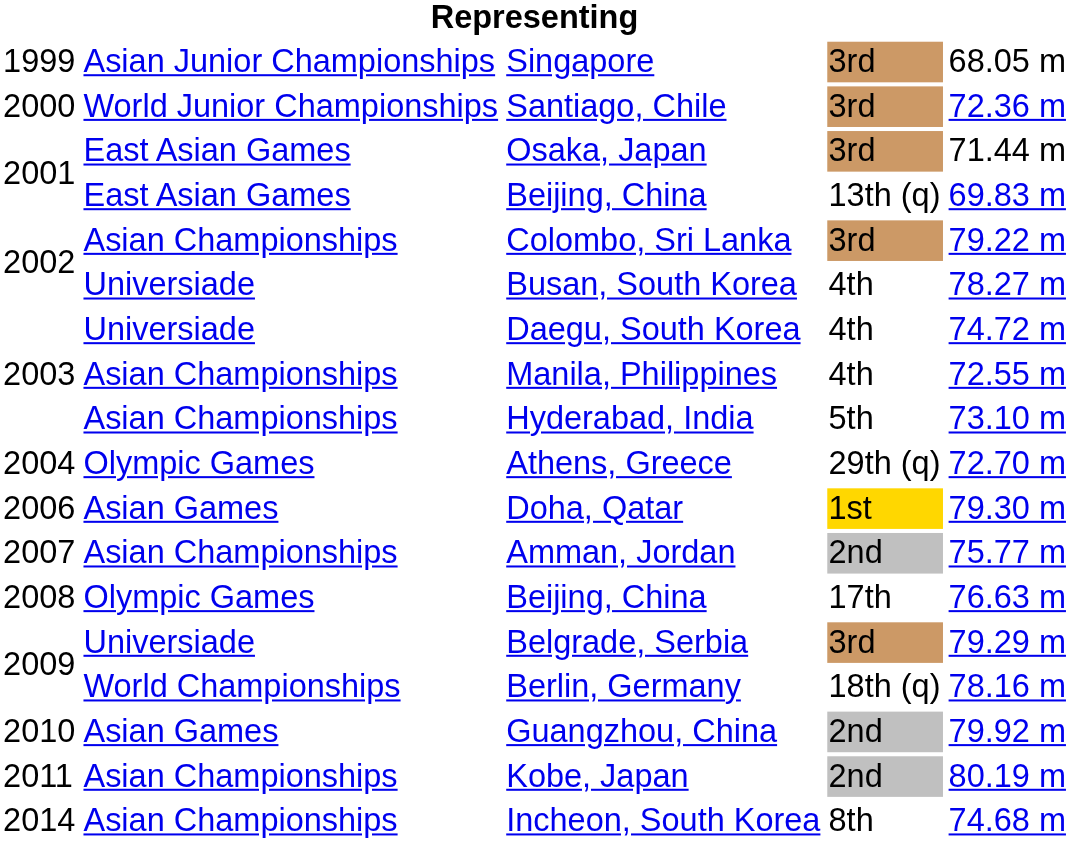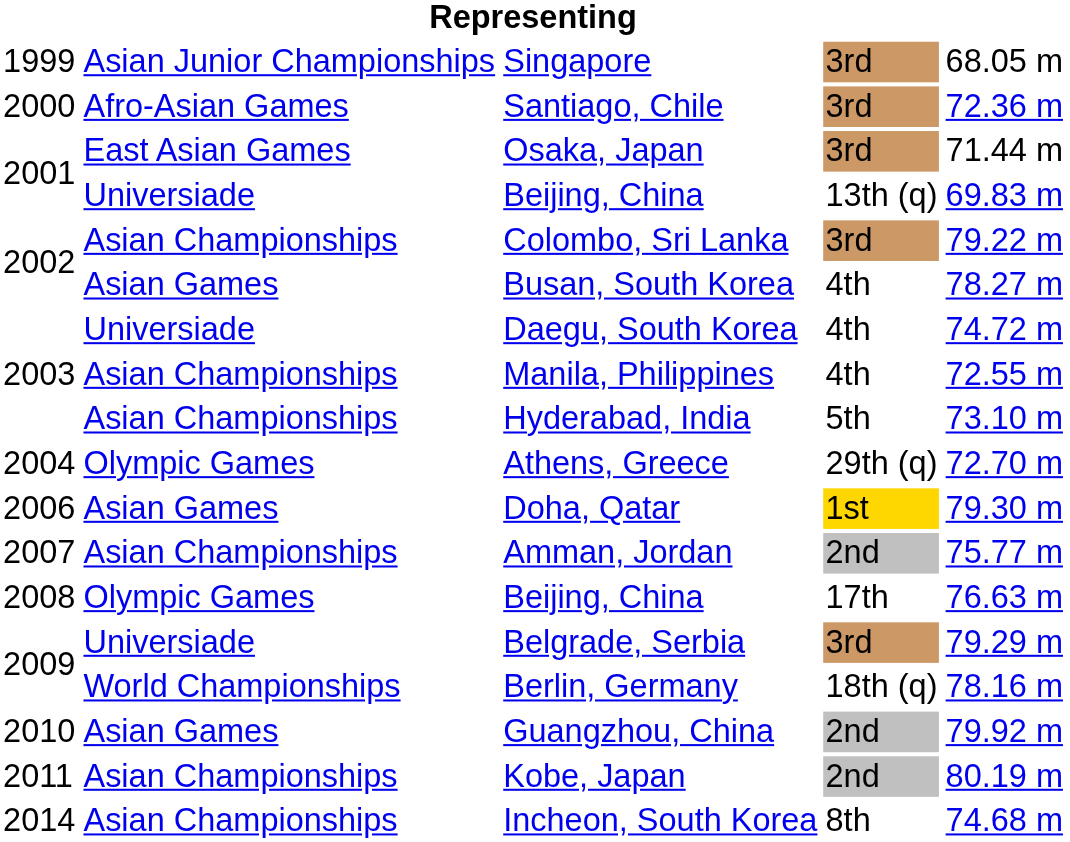 <table>
 <tr>
 <th colspan="5">Representing </th>
 </tr>
 <tr>
 <td>1999</td>
 <td><a href='#'>Asian Junior Championships</a></td>
 <td><a href='#'>Singapore</a></td>
 <td bgcolor="cc9966">3rd</td>
 <td>68.05 m</td>
 </tr>
 <tr>
 <td>2000</td>
-<td><a href='#'>World Junior Championships</a></td>
+<td><a href='#'>Afro-Asian Games</a></td>
 <td><a href='#'>Santiago, Chile</a></td>
 <td bgcolor="cc9966">3rd</td>
 <td><a href='#'>72.36 m</a></td>
 </tr>
 <tr>
 <td rowspan=2>2001</td>
 <td><a href='#'>East Asian Games</a></td>
 <td><a href='#'>Osaka, Japan</a></td>
 <td bgcolor="cc9966">3rd</td>
 <td>71.44 m</td>
 </tr>
 <tr>
-<td><a href='#'>East Asian Games</a></td>
+<td><a href='#'>Universiade</a></td>
 <td><a href='#'>Beijing, China</a></td>
 <td>13th (q)</td>
 <td><a href='#'>69.83 m</a></td>
 </tr>
 <tr>
 <td rowspan=2>2002</td>
 <td><a href='#'>Asian Championships</a></td>
 <td><a href='#'>Colombo, Sri Lanka</a></td>
 <td bgcolor="cc9966">3rd</td>
 <td><a href='#'>79.22 m</a></td>
 </tr>
 <tr>
-<td><a href='#'>Universiade</a></td>
+<td><a href='#'>Asian Games</a></td>
 <td><a href='#'>Busan, South Korea</a></td>
 <td>4th</td>
 <td><a href='#'>78.27 m</a></td>
 </tr>
 <tr>
 <td rowspan=3>2003</td>
 <td><a href='#'>Universiade</a></td>
 <td><a href='#'>Daegu, South Korea</a></td>
 <td>4th</td>
 <td><a href='#'>74.72 m</a></td>
 </tr>
 <tr>
 <td><a href='#'>Asian Championships</a></td>
 <td><a href='#'>Manila, Philippines</a></td>
 <td>4th</td>
 <td><a href='#'>72.55 m</a></td>
 </tr>
 <tr>
 <td><a href='#'>Asian Championships</a></td>
 <td><a href='#'>Hyderabad, India</a></td>
 <td>5th</td>
 <td><a href='#'>73.10 m</a></td>
 </tr>
 <tr>
 <td>2004</td>
 <td><a href='#'>Olympic Games</a></td>
 <td><a href='#'>Athens, Greece</a></td>
 <td>29th (q)</td>
 <td><a href='#'>72.70 m</a></td>
 </tr>
 <tr>
 <td>2006</td>
 <td><a href='#'>Asian Games</a></td>
 <td><a href='#'>Doha, Qatar</a></td>
 <td bgcolor="gold">1st</td>
 <td><a href='#'>79.30 m</a></td>
 </tr>
 <tr>
 <td>2007</td>
 <td><a href='#'>Asian Championships</a></td>
 <td><a href='#'>Amman, Jordan</a></td>
 <td bgcolor="silver">2nd</td>
 <td><a href='#'>75.77 m</a></td>
 </tr>
 <tr>
 <td>2008</td>
 <td><a href='#'>Olympic Games</a></td>
 <td><a href='#'>Beijing, China</a></td>
 <td>17th</td>
 <td><a href='#'>76.63 m</a></td>
 </tr>
 <tr>
 <td rowspan=2>2009</td>
 <td><a href='#'>Universiade</a></td>
 <td><a href='#'>Belgrade, Serbia</a></td>
 <td bgcolor="cc9966">3rd</td>
 <td><a href='#'>79.29 m</a></td>
 </tr>
 <tr>
 <td><a href='#'>World Championships</a></td>
 <td><a href='#'>Berlin, Germany</a></td>
 <td>18th (q)</td>
 <td><a href='#'>78.16 m</a></td>
 </tr>
 <tr>
 <td>2010</td>
 <td><a href='#'>Asian Games</a></td>
 <td><a href='#'>Guangzhou, China</a></td>
 <td bgcolor="silver">2nd</td>
 <td><a href='#'>79.92 m</a></td>
 </tr>
 <tr>
 <td>2011</td>
 <td><a href='#'>Asian Championships</a></td>
 <td><a href='#'>Kobe, Japan</a></td>
 <td bgcolor="silver">2nd</td>
 <td><a href='#'>80.19 m</a></td>
 </tr>
 <tr>
 <td>2014</td>
 <td><a href='#'>Asian Championships</a></td>
 <td><a href='#'>Incheon, South Korea</a></td>
 <td>8th</td>
 <td><a href='#'>74.68 m</a></td>
 </tr>
 </table>
